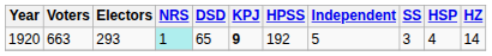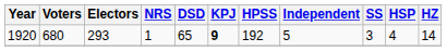 <table class="wikitable sortable sticky-header">
 <tr>
 <th>Year</th>
 <th>Voters</th>
 <th>Electors</th>
 <th><a href='#'>NRS</a></th>
 <th><a href='#'>DSD</a></th>
 <th><a href='#'>KPJ</a></th>
 <th><a href='#'>HPSS</a></th>
 <th><a href='#'>Independent</a></th>
 <th><a href='#'>SS</a></th>
 <th><a href='#'>HSP</a></th>
 <th><a href='#'>HZ</a></th>
 </tr>
 <tr>
 <td>1920</td>
-<td>663</td>
+<td>680</td>
 <td>293</td>
-<td style="background: paleturquoise;">1</td>
+<td>1</td>
 <td>65</td>
 <td><strong>9</strong></td>
 <td>192</td>
 <td>5</td>
 <td>3</td>
 <td>4</td>
 <td>14</td>
 </tr>
 <tr>
 </tr>
 </table>
